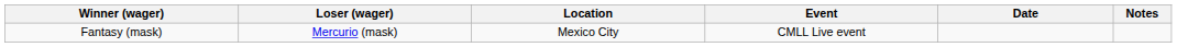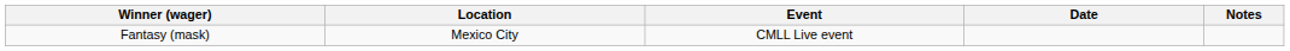 <table class="wikitable sortable" width=100%  style="text-align: center">
 <tr>
 <th width=20% scope="col">Winner (wager)</th>
-<th width=20% scope="col">Loser (wager)</th>
 <th width=20% scope="col">Location</th>
 <th width=20% scope="col">Event</th>
 <th width=15% scope="col">Date</th>
 <th class="unsortable" width=5% scope="col">Notes</th>
 </tr>
 <tr>
 <td>Fantasy (mask)</td>
-<td><a href='#'>Mercurio</a> (mask)</td>
 <td>Mexico City</td>
 <td>CMLL Live event</td>
 <td></td>
 <td></td>
 </tr>
 </table>
